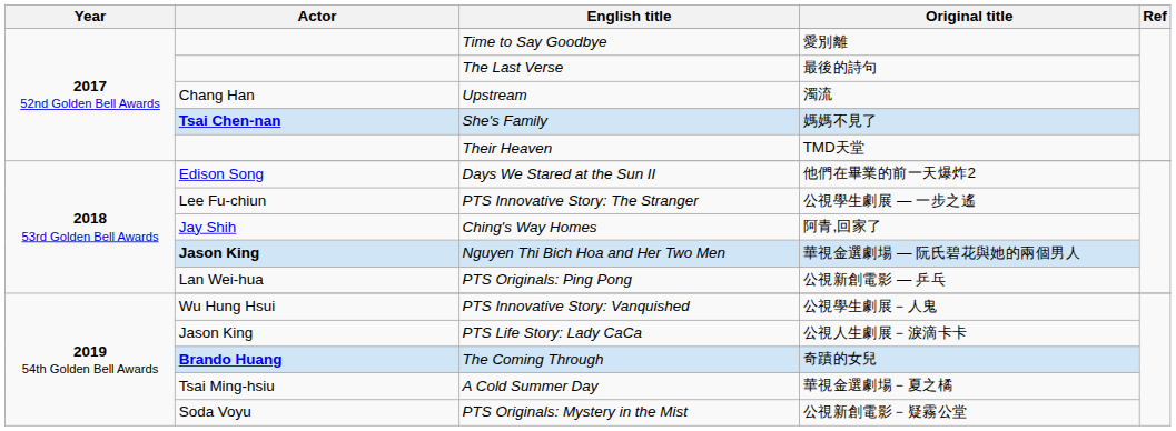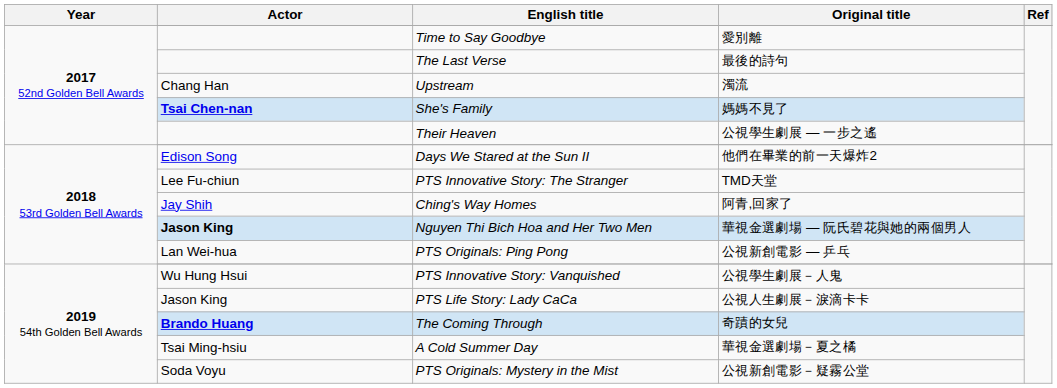 <table class="wikitable">
 <tr style="background:#bebebe;">
 <th style="width:15%;">Year</th>
 <th style="width:25%;">Actor</th>
 <th style="width:30%;">English title</th>
 <th style="width:30%;">Original title</th>
 <th style="width:2%;">Ref</th>
 </tr>
 <tr>
 <td rowspan=6 style="text-align:center"><strong>2017</strong> <br> <small><a href='#'>52nd Golden Bell Awards</a></small></td>
 </tr>
 <tr>
 <td></td>
 <td><em>Time to Say Goodbye</em></td>
 <td>愛別離</td>
 <td rowspan=5></td>
 </tr>
 <tr>
 <td></td>
 <td><em>The Last Verse</em></td>
 <td>最後的詩句</td>
 </tr>
 <tr>
 <td>Chang Han</td>
 <td><em>Upstream</em></td>
 <td>濁流</td>
 </tr>
 <tr style="background:#d0e5f5;">
 <td><strong><a href='#'>Tsai Chen-nan</a></strong></td>
 <td><em>She's Family</em></td>
 <td>媽媽不見了</td>
 </tr>
 <tr>
 <td></td>
 <td><em>Their Heaven</em></td>
-<td>TMD天堂</td>
+<td>公視學生劇展 — 一步之遙</td>
 </tr>
 <tr>
 <td rowspan=6 style="text-align:center"><strong>2018</strong> <br> <small><a href='#'>53rd Golden Bell Awards</a></small></td>
 </tr>
 <tr>
 <td><a href='#'>Edison Song</a></td>
 <td><em>Days We Stared at the Sun II</em></td>
 <td>他們在畢業的前一天爆炸2</td>
 <td rowspan=5></td>
 </tr>
 <tr>
 <td>Lee Fu-chiun</td>
 <td><em>PTS Innovative Story: The Stranger</em></td>
-<td>公視學生劇展 — 一步之遙</td>
+<td>TMD天堂</td>
 </tr>
 <tr>
 <td><a href='#'>Jay Shih</a></td>
 <td><em>Ching's Way Homes</em></td>
 <td>阿青,回家了</td>
 </tr>
 <tr style="background:#d0e5f5;">
 <td><strong>Jason King</strong></td>
 <td><em>Nguyen Thi Bich Hoa and Her Two Men</em></td>
 <td>華視金選劇場 — 阮氏碧花與她的兩個男人</td>
 </tr>
 <tr>
 <td>Lan Wei-hua</td>
 <td><em>PTS Originals: Ping Pong</em></td>
 <td>公視新創電影 — 乒乓</td>
 </tr>
 <tr>
 <td rowspan=6 style="text-align:center"><strong>2019</strong> <br> <small>54th Golden Bell Awards</small></td>
 </tr>
 <tr>
 <td>Wu Hung Hsui</td>
 <td><em>PTS Innovative Story: Vanquished</em></td>
 <td>公視學生劇展－人鬼</td>
 <td rowspan=5></td>
 </tr>
 <tr>
 <td>Jason King</td>
 <td><em>PTS Life Story: Lady CaCa</em></td>
 <td>公視人生劇展－淚滴卡卡</td>
 </tr>
 <tr style="background:#d0e5f5;">
 <td><strong><a href='#'>Brando Huang</a></strong></td>
 <td><em>The Coming Through</em></td>
 <td>奇蹟的女兒</td>
 </tr>
 <tr>
 <td>Tsai Ming-hsiu</td>
 <td><em>A Cold Summer Day	</em></td>
 <td>華視金選劇場－夏之橘</td>
 </tr>
 <tr>
 <td>Soda Voyu</td>
 <td><em>PTS Originals: Mystery in the Mist</em></td>
 <td>公視新創電影－疑霧公堂</td>
 </tr>
 </table>
